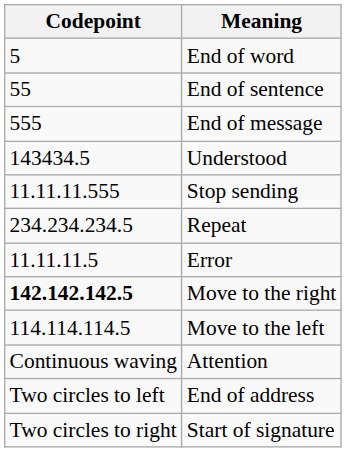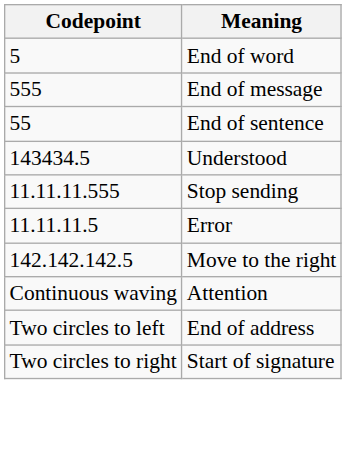 <table class="wikitable">
 <tr>
 <th>Codepoint</th>
 <th>Meaning</th>
 </tr>
 <tr>
 <td>5</td>
 <td>End of word</td>
 </tr>
 <tr>
+<td>555</td>
+<td>End of message</td>
+</tr>
+<tr>
 <td>55</td>
 <td>End of sentence</td>
-</tr>
-<tr>
-<td>555</td>
-<td>End of message</td>
 </tr>
 <tr>
 <td>143434.5</td>
 <td>Understood</td>
 </tr>
 <tr>
 <td>11.11.11.555</td>
 <td>Stop sending</td>
 </tr>
 <tr>
-<td>234.234.234.5</td>
-<td>Repeat</td>
-</tr>
-<tr>
 <td>11.11.11.5</td>
 <td>Error</td>
 </tr>
 <tr>
-<td><strong>142.142.142.5</strong></td>
+<td>142.142.142.5</td>
 <td>Move to the right</td>
-</tr>
-<tr>
-<td>114.114.114.5</td>
-<td>Move to the left</td>
 </tr>
 <tr>
 <td>Continuous waving</td>
 <td>Attention</td>
 </tr>
 <tr>
 <td>Two circles to left</td>
 <td>End of address</td>
 </tr>
 <tr>
 <td>Two circles to right</td>
 <td>Start of signature</td>
 </tr>
 </table>
